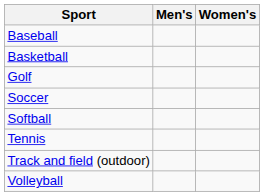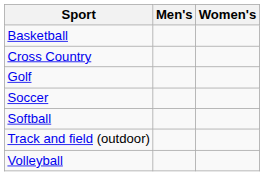 <table class="wikitable" style=>
 <tr>
 <th>Sport</th>
 <th>Men's</th>
 <th>Women's</th>
 </tr>
 <tr>
-<td><a href='#'>Baseball</a></td>
+<td><a href='#'>Basketball</a></td>
 <td></td>
 <td></td>
 </tr>
 <tr>
-<td><a href='#'>Basketball</a></td>
+<td><a href='#'>Cross Country</a></td>
 <td></td>
 <td></td>
 </tr>
 <tr>
 <td><a href='#'>Golf</a></td>
 <td></td>
 <td></td>
 </tr>
 <tr>
 <td><a href='#'>Soccer</a></td>
 <td></td>
 <td></td>
 </tr>
 <tr>
 <td><a href='#'>Softball</a></td>
 <td></td>
 <td></td>
 </tr>
 <tr>
-<td><a href='#'>Tennis</a></td>
-<td></td>
-<td></td>
-</tr>
-<tr>
 <td><a href='#'>Track and field</a> (outdoor)</td>
 <td></td>
 <td></td>
 </tr>
 <tr>
 <td><a href='#'>Volleyball</a></td>
 <td></td>
 <td></td>
 </tr>
 </table>
